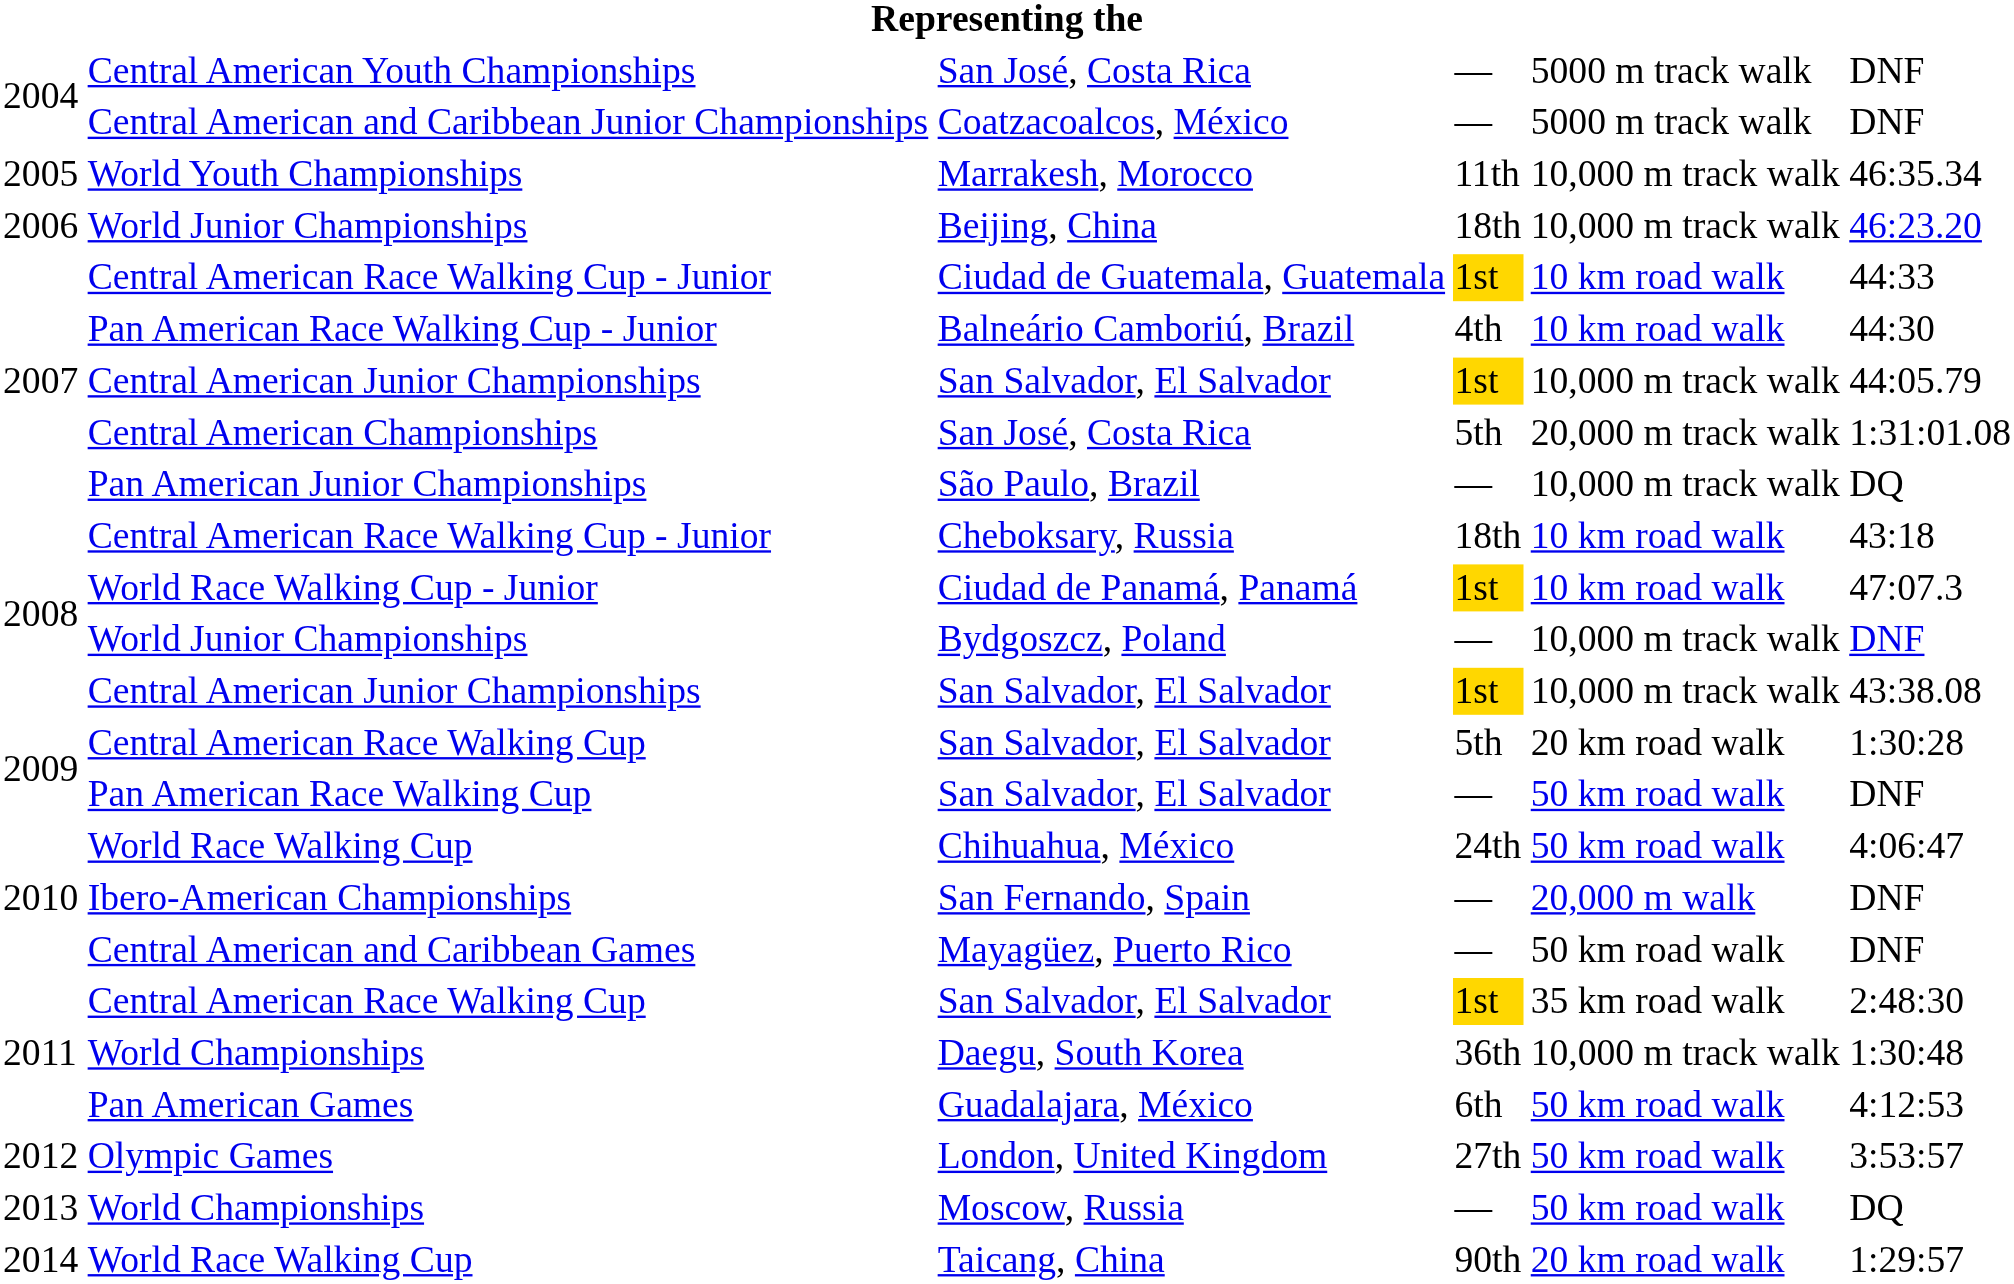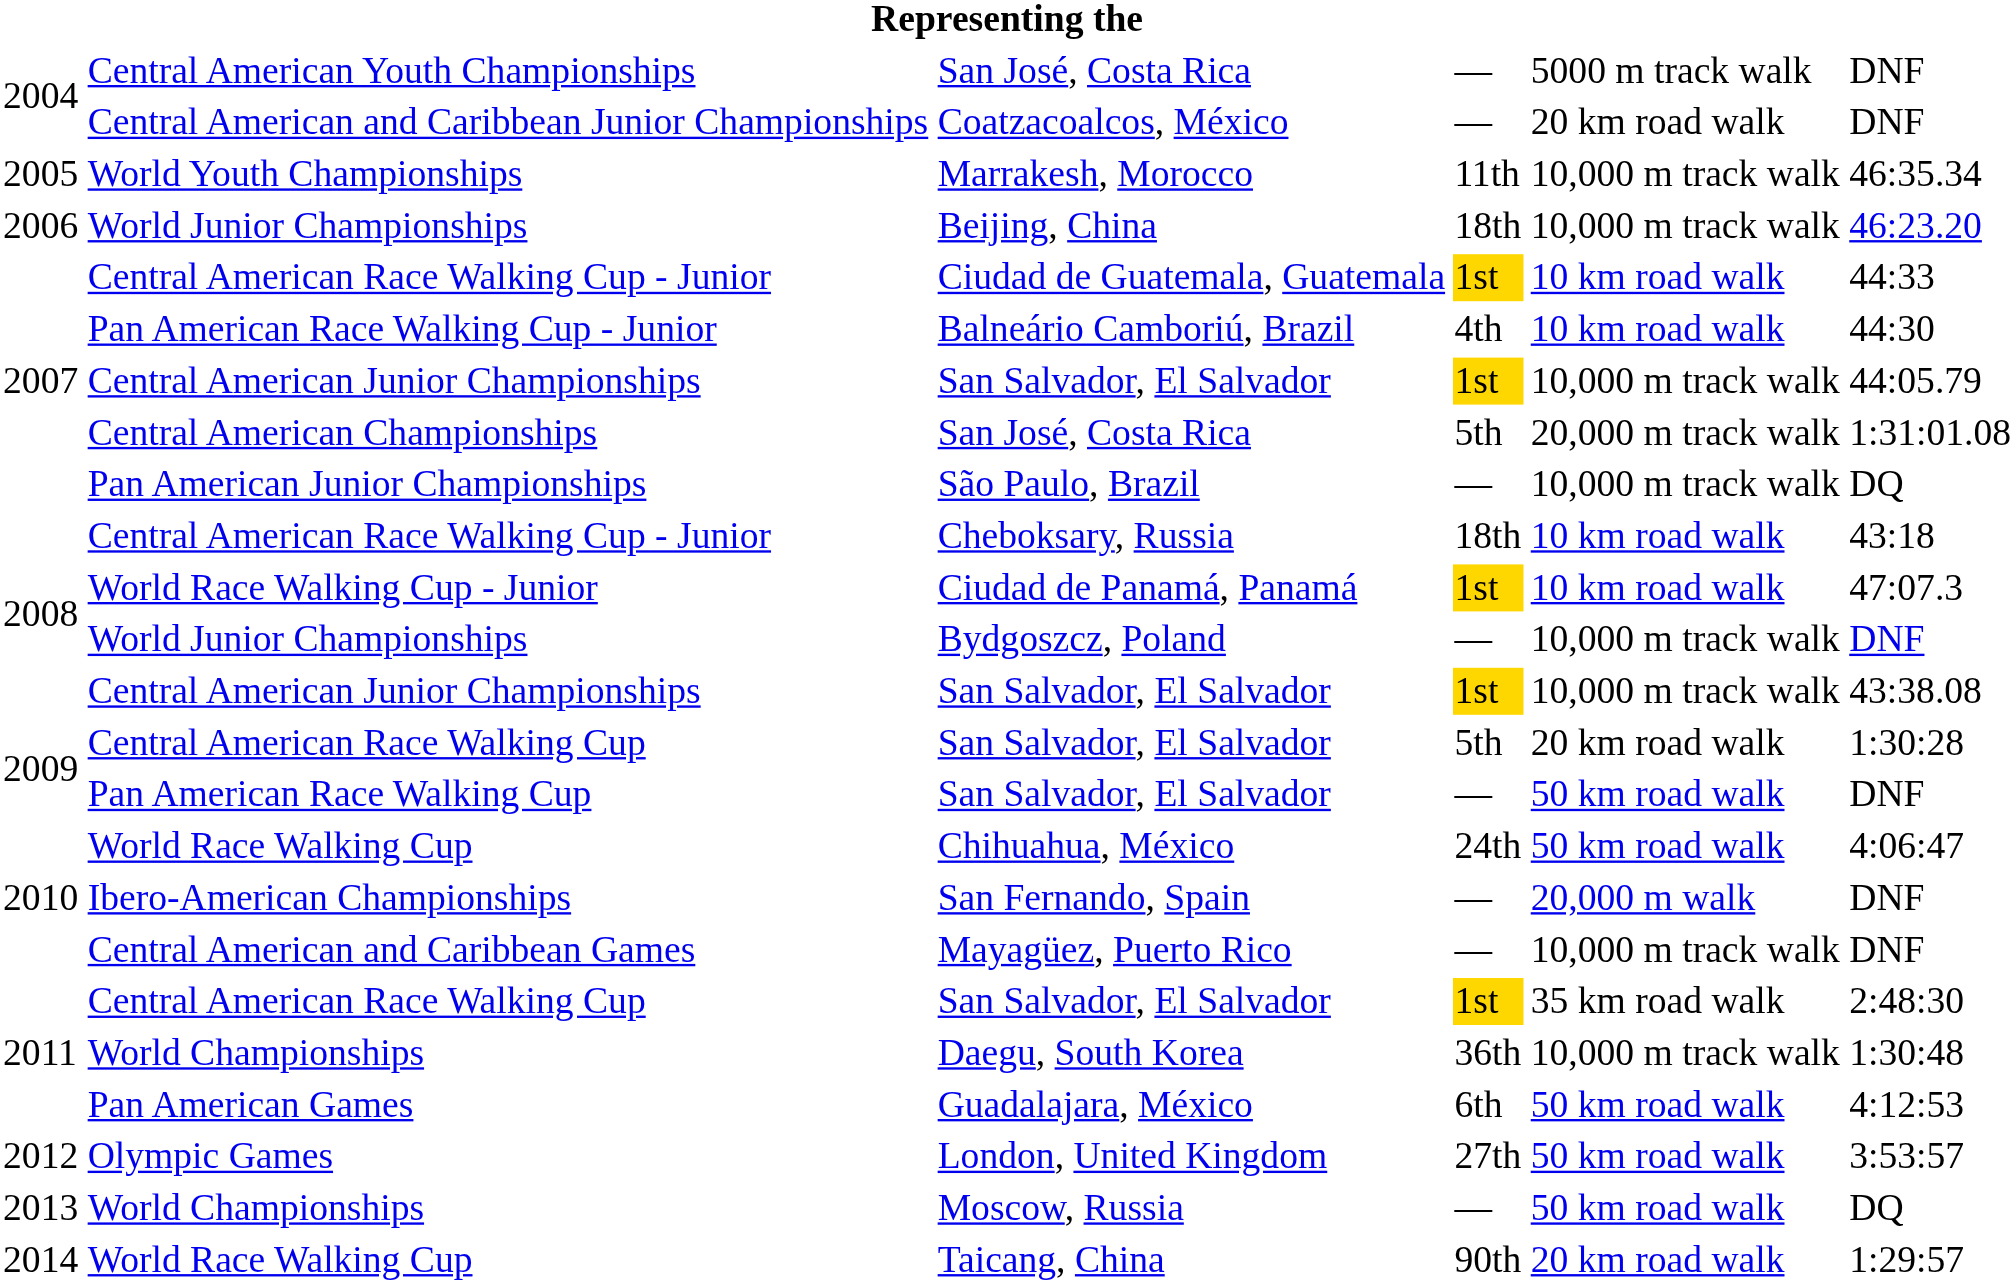 <table>
 <tr>
 <th colspan="6">Representing the </th>
 </tr>
 <tr>
 <td rowspan=2>2004</td>
 <td><a href='#'>Central American Youth Championships</a></td>
 <td><a href='#'>San José</a>, <a href='#'>Costa Rica</a></td>
 <td>—</td>
 <td>5000 m track walk</td>
 <td>DNF</td>
 </tr>
 <tr>
 <td><a href='#'>Central American and Caribbean Junior Championships</a></td>
 <td><a href='#'>Coatzacoalcos</a>, <a href='#'>México</a></td>
 <td>—</td>
-<td>5000 m track walk</td>
+<td>20 km road walk</td>
 <td>DNF</td>
 </tr>
 <tr>
 <td>2005</td>
 <td><a href='#'>World Youth Championships</a></td>
 <td><a href='#'>Marrakesh</a>, <a href='#'>Morocco</a></td>
 <td>11th</td>
 <td>10,000 m track walk</td>
 <td>46:35.34</td>
 </tr>
 <tr>
 <td>2006</td>
 <td><a href='#'>World Junior Championships</a></td>
 <td><a href='#'>Beijing</a>, <a href='#'>China</a></td>
 <td>18th</td>
 <td>10,000 m track walk</td>
 <td><a href='#'>46:23.20</a></td>
 </tr>
 <tr>
 <td rowspan=5>2007</td>
 <td><a href='#'>Central American Race Walking Cup - Junior</a></td>
 <td><a href='#'>Ciudad de Guatemala</a>, <a href='#'>Guatemala</a></td>
 <td bgcolor=gold>1st</td>
 <td><a href='#'>10 km road walk</a></td>
 <td>44:33</td>
 </tr>
 <tr>
 <td><a href='#'>Pan American Race Walking Cup - Junior</a></td>
 <td><a href='#'>Balneário Camboriú</a>, <a href='#'>Brazil</a></td>
 <td>4th</td>
 <td><a href='#'>10 km road walk</a></td>
 <td>44:30</td>
 </tr>
 <tr>
 <td><a href='#'>Central American Junior Championships</a></td>
 <td><a href='#'>San Salvador</a>, <a href='#'>El Salvador</a></td>
 <td bgcolor=gold>1st</td>
 <td>10,000 m track walk</td>
 <td>44:05.79</td>
 </tr>
 <tr>
 <td><a href='#'>Central American Championships</a></td>
 <td><a href='#'>San José</a>, <a href='#'>Costa Rica</a></td>
 <td>5th</td>
 <td>20,000 m track walk</td>
 <td>1:31:01.08</td>
 </tr>
 <tr>
 <td><a href='#'>Pan American Junior Championships</a></td>
 <td><a href='#'>São Paulo</a>, <a href='#'>Brazil</a></td>
 <td>—</td>
 <td>10,000 m track walk</td>
 <td>DQ</td>
 </tr>
 <tr>
 <td rowspan=4>2008</td>
 <td><a href='#'>Central American Race Walking Cup - Junior</a></td>
 <td><a href='#'>Cheboksary</a>, <a href='#'>Russia</a></td>
 <td>18th</td>
 <td><a href='#'>10 km road walk</a></td>
 <td>43:18</td>
 </tr>
 <tr>
 <td><a href='#'>World Race Walking Cup - Junior</a></td>
 <td><a href='#'>Ciudad de Panamá</a>, <a href='#'>Panamá</a></td>
 <td bgcolor=gold>1st</td>
 <td><a href='#'>10 km road walk</a></td>
 <td>47:07.3</td>
 </tr>
 <tr>
 <td><a href='#'>World Junior Championships</a></td>
 <td><a href='#'>Bydgoszcz</a>, <a href='#'>Poland</a></td>
 <td>—</td>
 <td>10,000 m track walk</td>
 <td><a href='#'>DNF</a></td>
 </tr>
 <tr>
 <td><a href='#'>Central American Junior Championships</a></td>
 <td><a href='#'>San Salvador</a>, <a href='#'>El Salvador</a></td>
 <td bgcolor=gold>1st</td>
 <td>10,000 m track walk</td>
 <td>43:38.08</td>
 </tr>
 <tr>
 <td rowspan=2>2009</td>
 <td><a href='#'>Central American Race Walking Cup</a></td>
 <td><a href='#'>San Salvador</a>, <a href='#'>El Salvador</a></td>
 <td>5th</td>
 <td>20 km road walk</td>
 <td>1:30:28</td>
 </tr>
 <tr>
 <td><a href='#'>Pan American Race Walking Cup</a></td>
 <td><a href='#'>San Salvador</a>, <a href='#'>El Salvador</a></td>
 <td>—</td>
 <td><a href='#'>50 km road walk</a></td>
 <td>DNF</td>
 </tr>
 <tr>
 <td rowspan=3>2010</td>
 <td><a href='#'>World Race Walking Cup</a></td>
 <td><a href='#'>Chihuahua</a>, <a href='#'>México</a></td>
 <td>24th</td>
 <td><a href='#'>50 km road walk</a></td>
 <td>4:06:47</td>
 </tr>
 <tr>
 <td><a href='#'>Ibero-American Championships</a></td>
 <td><a href='#'>San Fernando</a>, <a href='#'>Spain</a></td>
 <td>—</td>
 <td><a href='#'>20,000 m walk</a></td>
 <td>DNF</td>
 </tr>
 <tr>
 <td><a href='#'>Central American and Caribbean Games</a></td>
 <td><a href='#'>Mayagüez</a>, <a href='#'>Puerto Rico</a></td>
 <td>—</td>
-<td>50 km road walk</td>
+<td>10,000 m track walk</td>
 <td>DNF</td>
 </tr>
 <tr>
 <td rowspan=3>2011</td>
 <td><a href='#'>Central American Race Walking Cup</a></td>
 <td><a href='#'>San Salvador</a>, <a href='#'>El Salvador</a></td>
 <td bgcolor=gold>1st</td>
 <td>35 km road walk</td>
 <td>2:48:30</td>
 </tr>
 <tr>
 <td><a href='#'>World Championships</a></td>
 <td><a href='#'>Daegu</a>, <a href='#'>South Korea</a></td>
 <td>36th</td>
 <td>10,000 m track walk</td>
 <td>1:30:48</td>
 </tr>
 <tr>
 <td><a href='#'>Pan American Games</a></td>
 <td><a href='#'>Guadalajara</a>, <a href='#'>México</a></td>
 <td>6th</td>
 <td><a href='#'>50 km road walk</a></td>
 <td>4:12:53</td>
 </tr>
 <tr>
 <td>2012</td>
 <td><a href='#'>Olympic Games</a></td>
 <td><a href='#'>London</a>, <a href='#'>United Kingdom</a></td>
 <td>27th</td>
 <td><a href='#'>50 km road walk</a></td>
 <td>3:53:57</td>
 </tr>
 <tr>
 <td>2013</td>
 <td><a href='#'>World Championships</a></td>
 <td><a href='#'>Moscow</a>, <a href='#'>Russia</a></td>
 <td>—</td>
 <td><a href='#'>50 km road walk</a></td>
 <td>DQ</td>
 </tr>
 <tr>
 <td>2014</td>
 <td><a href='#'>World Race Walking Cup</a></td>
 <td><a href='#'>Taicang</a>, <a href='#'>China</a></td>
 <td>90th</td>
 <td><a href='#'>20 km road walk</a></td>
 <td>1:29:57</td>
 </tr>
 </table>
